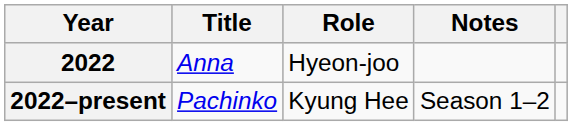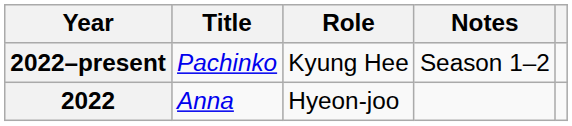 <table class="wikitable plainrowheaders sortable">
 <tr>
 <th scope="col">Year</th>
 <th scope="col">Title</th>
 <th scope="col">Role</th>
 <th scope="col" class="unsortable">Notes</th>
 <th scope="col" class="unsortable"></th>
 </tr>
 <tr>
+<th scope="row">2022–present</th>
+<td><em><a href='#'>Pachinko</a></em></td>
+<td>Kyung Hee</td>
+<td>Season 1–2</td>
+<td style="text-align:center"></td>
+</tr>
+<tr>
 <th scope="row">2022</th>
 <td><em><a href='#'>Anna</a></em></td>
 <td>Hyeon-joo</td>
 <td></td>
 <td style="text-align:center"></td>
 </tr>
-<tr>
-<th scope="row">2022–present</th>
-<td><em><a href='#'>Pachinko</a></em></td>
-<td>Kyung Hee</td>
-<td>Season 1–2</td>
-<td style="text-align:center"></td>
-</tr>
 </table>
